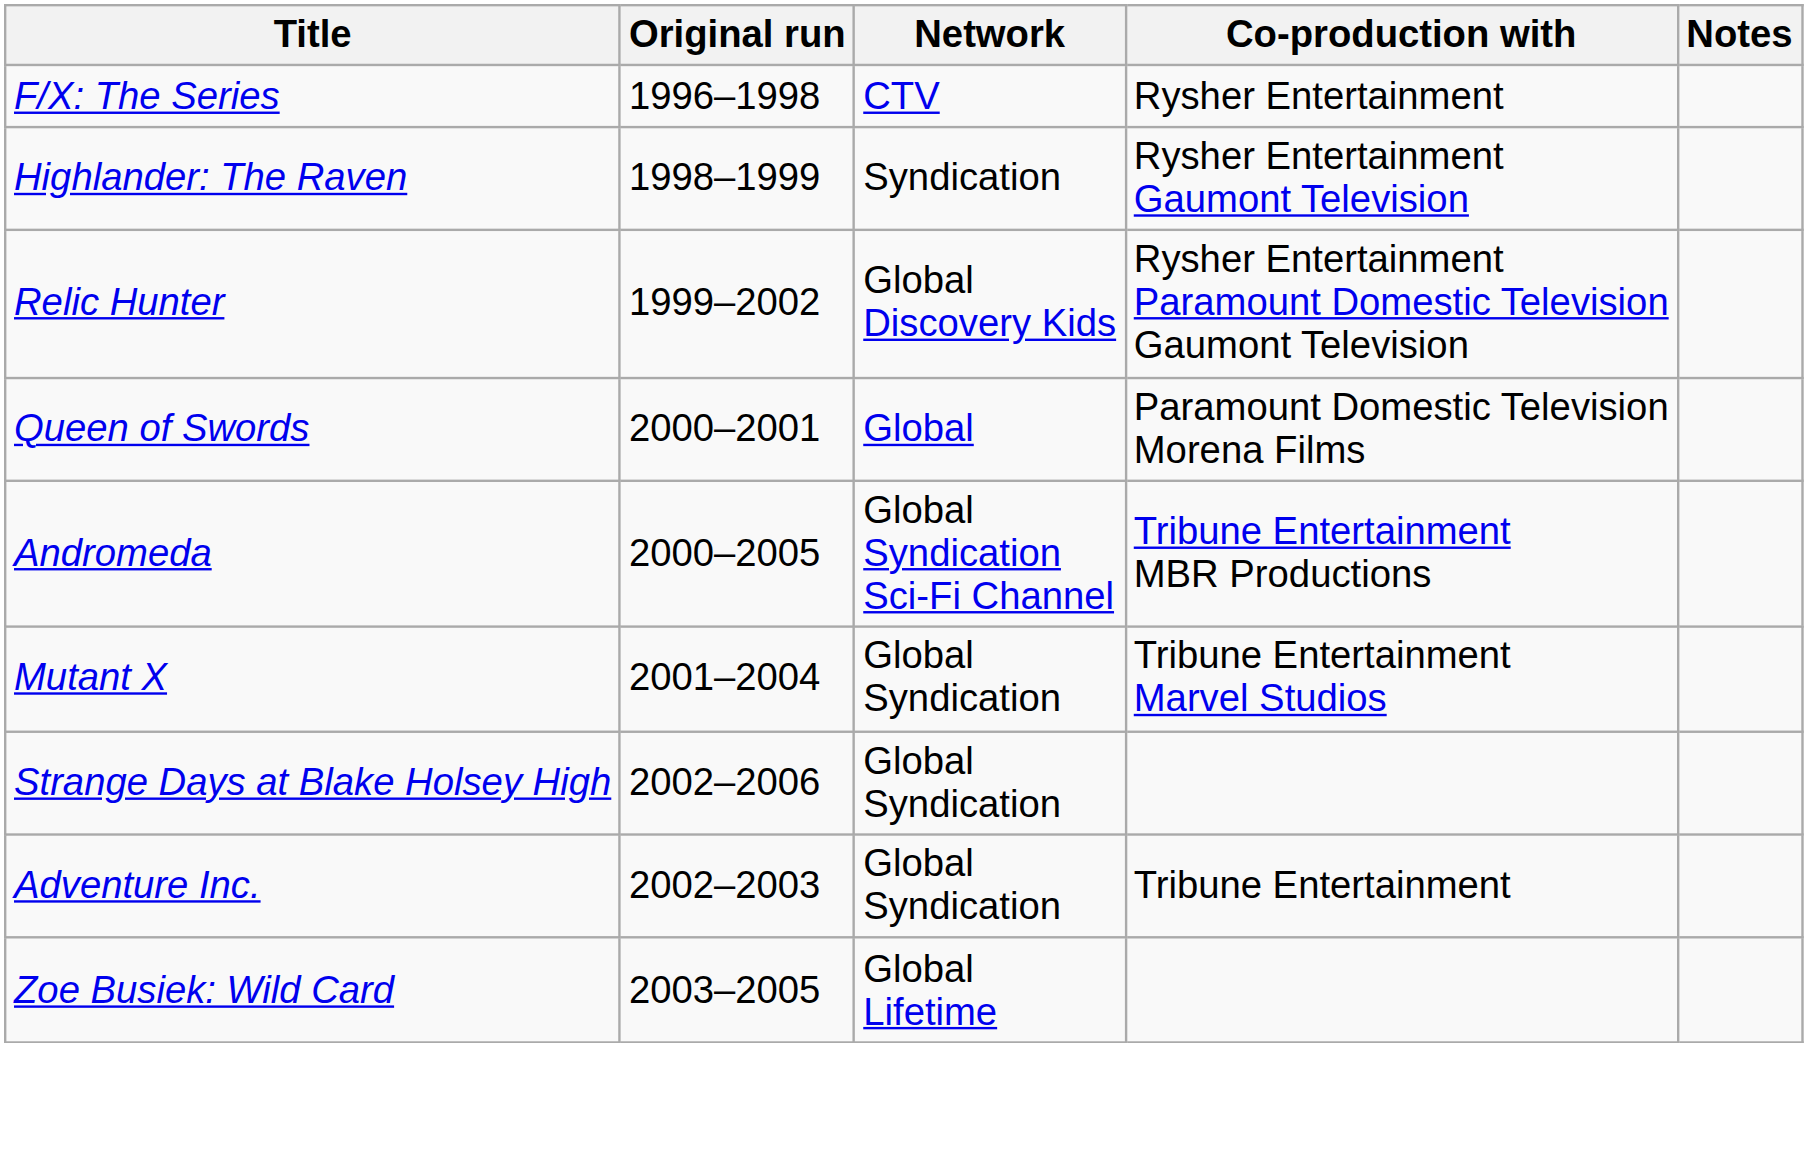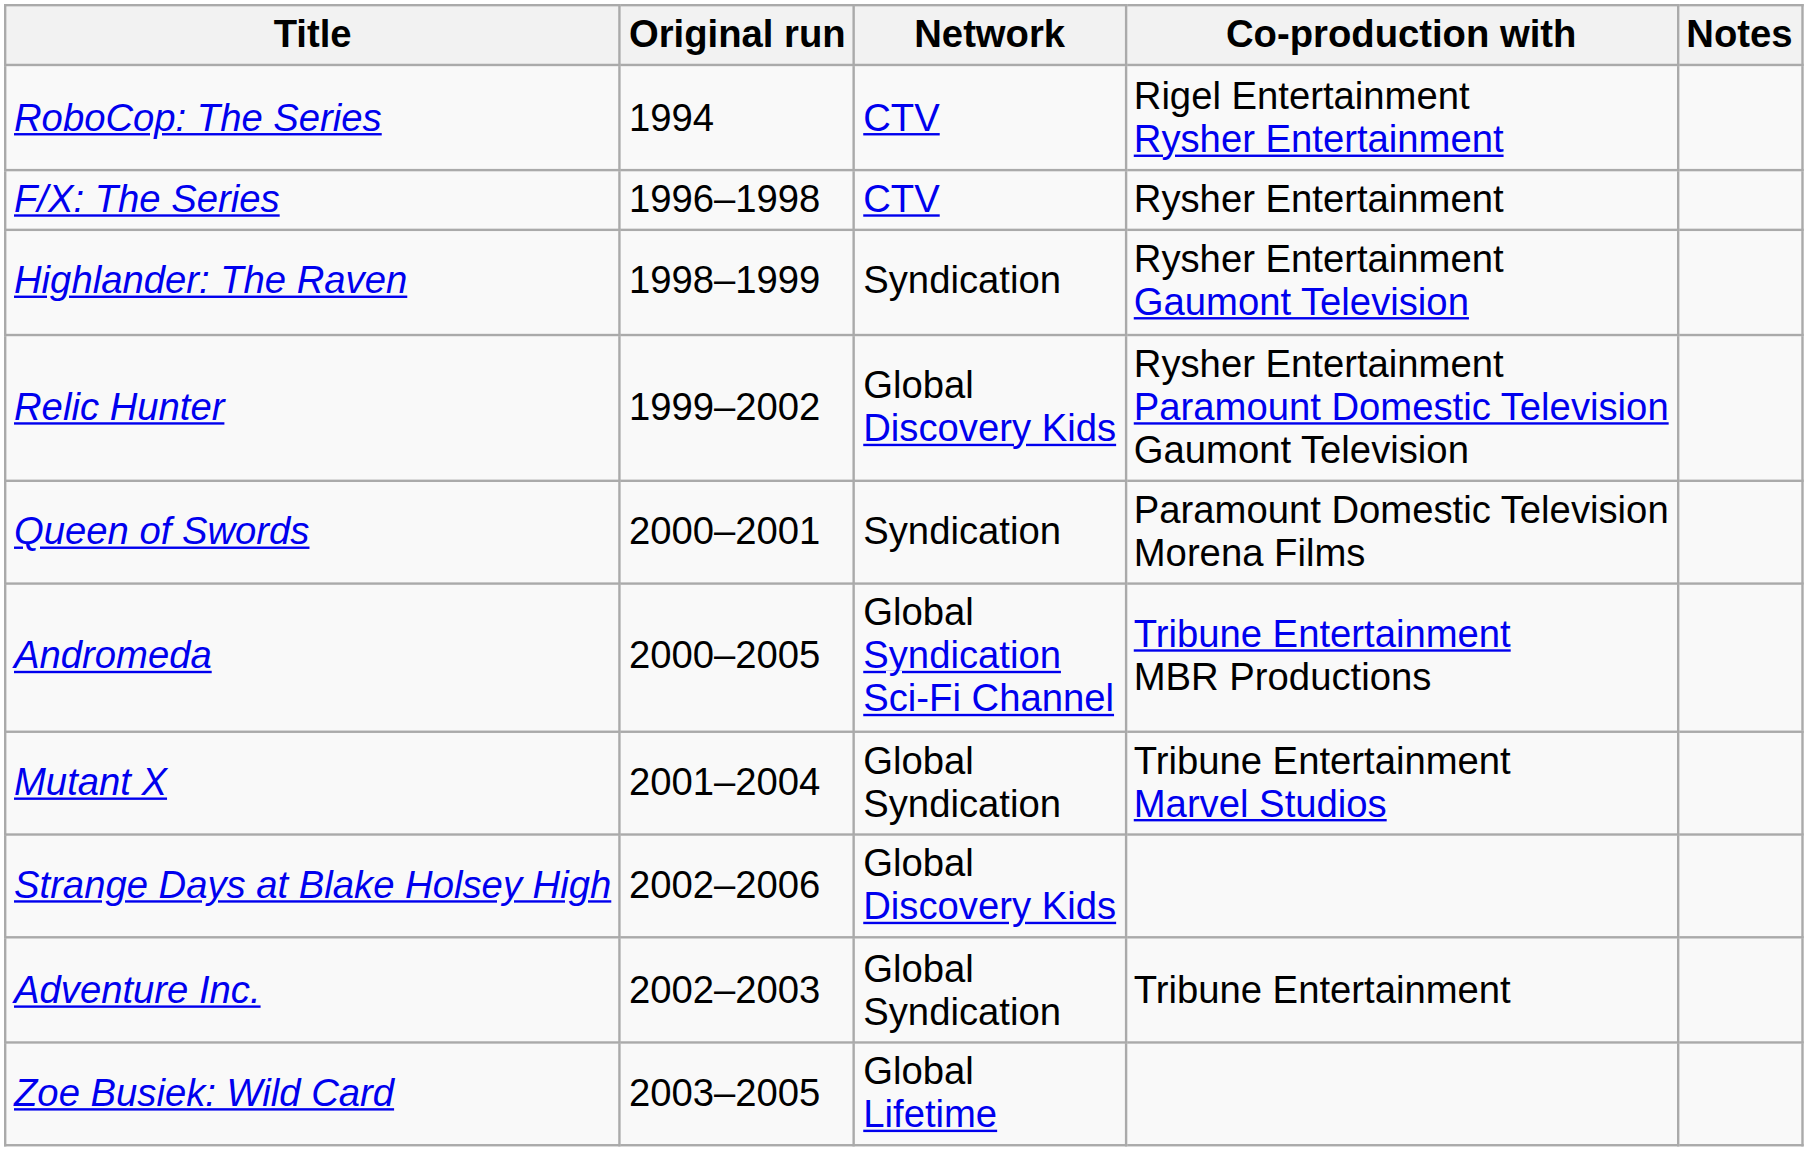 <table class="wikitable sortable">
 <tr>
 <th>Title</th>
 <th>Original run</th>
 <th>Network</th>
 <th>Co-production with</th>
 <th>Notes</th>
+</tr>
+<tr>
+<td><em><a href='#'>RoboCop: The Series</a></em></td>
+<td>1994</td>
+<td><a href='#'>CTV</a></td>
+<td>Rigel Entertainment<br><a href='#'>Rysher Entertainment</a></td>
+<td></td>
 </tr>
 <tr>
 <td><em><a href='#'>F/X: The Series</a></em></td>
 <td>1996–1998</td>
 <td><a href='#'>CTV</a></td>
 <td>Rysher Entertainment</td>
 <td></td>
 </tr>
 <tr>
 <td><em><a href='#'>Highlander: The Raven</a></em></td>
 <td>1998–1999</td>
 <td>Syndication</td>
 <td>Rysher Entertainment<br><a href='#'>Gaumont Television</a></td>
 <td></td>
 </tr>
 <tr>
 <td><em><a href='#'>Relic Hunter</a></em></td>
 <td>1999–2002</td>
 <td>Global<br><a href='#'>Discovery Kids</a></td>
 <td>Rysher Entertainment<br><a href='#'>Paramount Domestic Television</a><br>Gaumont Television</td>
 <td></td>
 </tr>
 <tr>
 <td><em><a href='#'>Queen of Swords</a></em></td>
 <td>2000–2001</td>
-<td><a href='#'>Global</a></td>
+<td>Syndication</td>
 <td>Paramount Domestic Television<br>Morena Films</td>
 <td></td>
 </tr>
 <tr>
 <td><em><a href='#'>Andromeda</a></em></td>
 <td>2000–2005</td>
 <td>Global<br><a href='#'>Syndication</a><br><a href='#'>Sci-Fi Channel</a></td>
 <td><a href='#'>Tribune Entertainment</a><br>MBR Productions</td>
 </tr>
 <tr>
 <td><em><a href='#'>Mutant X</a></em></td>
 <td>2001–2004</td>
 <td>Global<br>Syndication</td>
 <td>Tribune Entertainment<br><a href='#'>Marvel Studios</a></td>
 <td></td>
 </tr>
 <tr>
 <td><em><a href='#'>Strange Days at Blake Holsey High</a></em></td>
 <td>2002–2006</td>
-<td>Global<br>Syndication</td>
+<td>Global<br><a href='#'>Discovery Kids</a></td>
 <td></td>
 <td></td>
 </tr>
 <tr>
 <td><em><a href='#'>Adventure Inc.</a></em></td>
 <td>2002–2003</td>
 <td>Global<br>Syndication</td>
 <td>Tribune Entertainment</td>
 <td></td>
 </tr>
 <tr>
 <td><em><a href='#'>Zoe Busiek: Wild Card</a></em></td>
 <td>2003–2005</td>
 <td>Global<br><a href='#'>Lifetime</a></td>
 <td></td>
 <td></td>
 </tr>
 </table>
